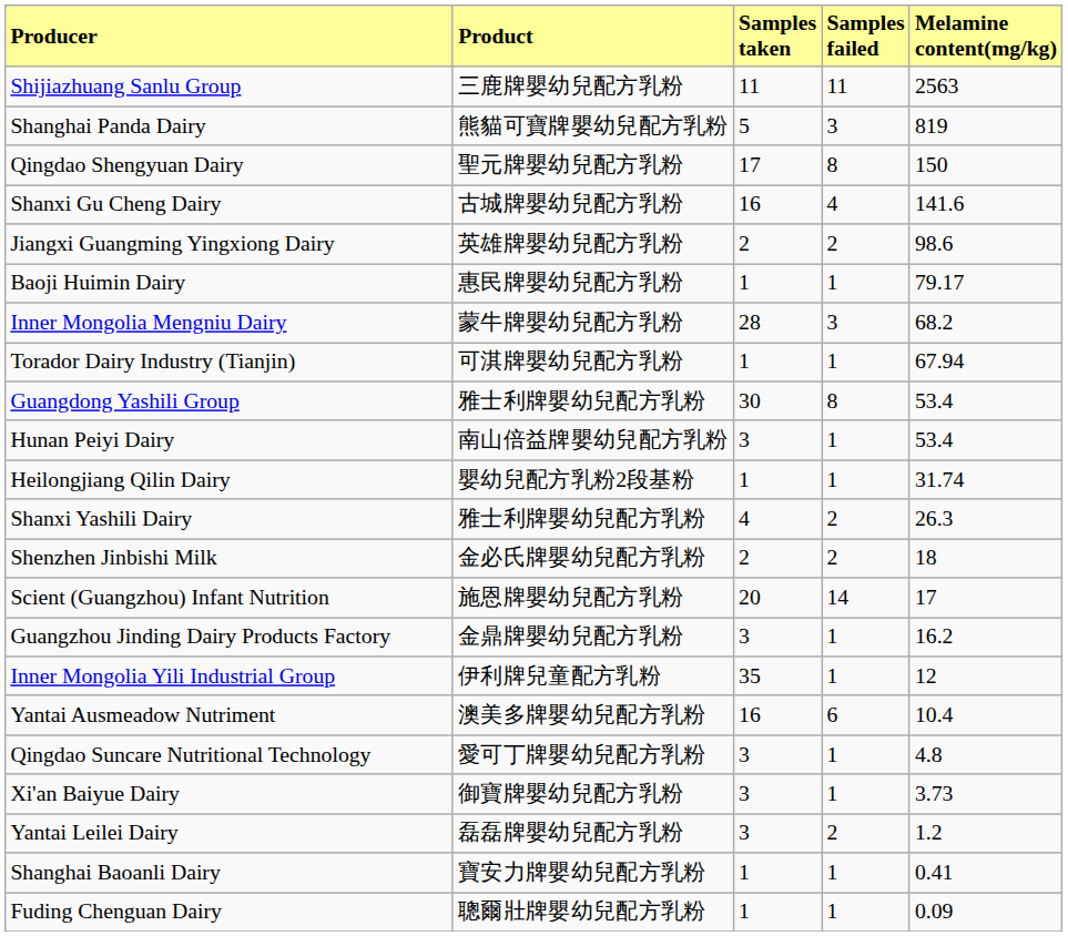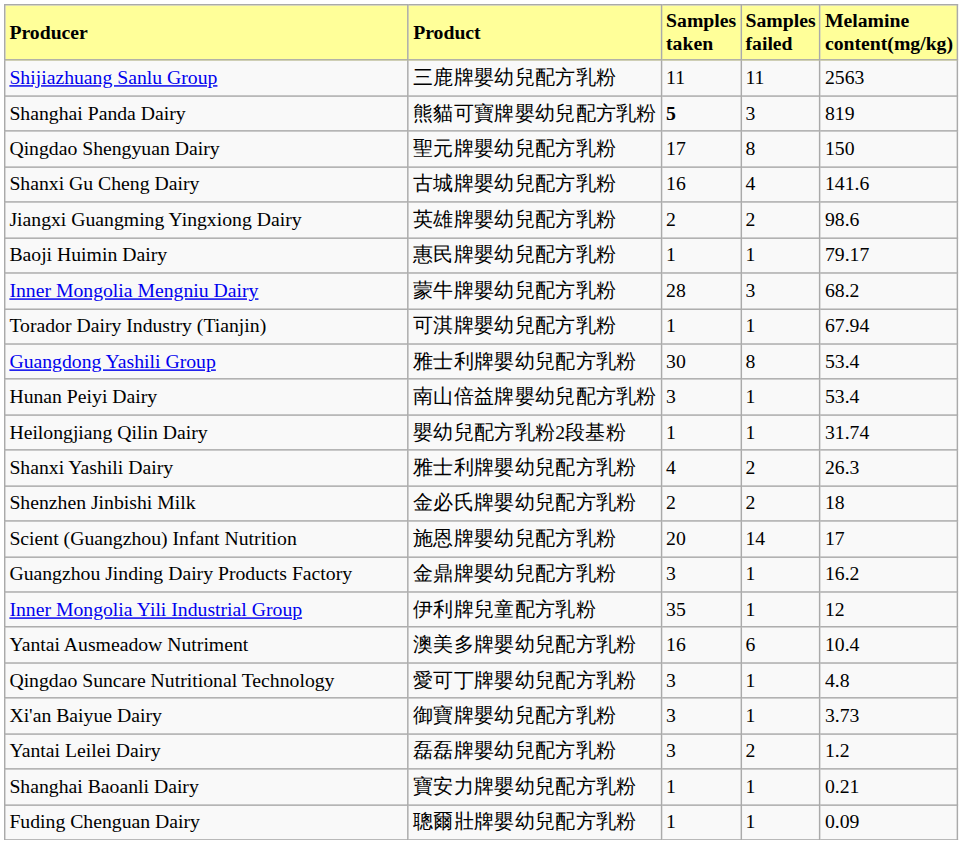 <table class="wikitable sortable" style="font-size: 85%">
 <tr style="background-color:#FFFF99;font-weight:bold">
 <td style="width:20em">Producer</td>
 <td>Product</td>
 <td>Samples<br> taken</td>
 <td>Samples<br> failed</td>
 <td>Melamine<br> content(mg/kg)</td>
 </tr>
 <tr>
 <td><a href='#'>Shijiazhuang Sanlu Group</a></td>
 <td>三鹿牌嬰幼兒配方乳粉</td>
 <td>11</td>
 <td>11</td>
 <td>2563</td>
 </tr>
 <tr>
 <td>Shanghai Panda Dairy</td>
 <td>熊貓可寶牌嬰幼兒配方乳粉</td>
-<td>5</td>
+<td><strong>5</strong></td>
 <td>3</td>
 <td>819</td>
 </tr>
 <tr>
 <td>Qingdao Shengyuan Dairy</td>
 <td>聖元牌嬰幼兒配方乳粉</td>
 <td>17</td>
 <td>8</td>
 <td>150</td>
 </tr>
 <tr>
 <td>Shanxi Gu Cheng Dairy</td>
 <td>古城牌嬰幼兒配方乳粉</td>
 <td>16</td>
 <td>4</td>
 <td>141.6</td>
 </tr>
 <tr>
 <td>Jiangxi Guangming Yingxiong Dairy</td>
 <td>英雄牌嬰幼兒配方乳粉</td>
 <td>2</td>
 <td>2</td>
 <td>98.6</td>
 </tr>
 <tr>
 <td>Baoji Huimin Dairy</td>
 <td>惠民牌嬰幼兒配方乳粉</td>
 <td>1</td>
 <td>1</td>
 <td>79.17</td>
 </tr>
 <tr>
 <td><a href='#'>Inner Mongolia Mengniu Dairy</a></td>
 <td>蒙牛牌嬰幼兒配方乳粉</td>
 <td>28</td>
 <td>3</td>
 <td>68.2</td>
 </tr>
 <tr>
 <td>Torador Dairy Industry (Tianjin)</td>
 <td>可淇牌嬰幼兒配方乳粉</td>
 <td>1</td>
 <td>1</td>
 <td>67.94</td>
 </tr>
 <tr>
 <td><a href='#'>Guangdong Yashili Group</a></td>
 <td>雅士利牌嬰幼兒配方乳粉</td>
 <td>30</td>
 <td>8</td>
 <td>53.4</td>
 </tr>
 <tr>
 <td>Hunan Peiyi Dairy</td>
 <td>南山倍益牌嬰幼兒配方乳粉</td>
 <td>3</td>
 <td>1</td>
 <td>53.4</td>
 </tr>
 <tr>
 <td>Heilongjiang Qilin Dairy</td>
 <td>嬰幼兒配方乳粉2段基粉</td>
 <td>1</td>
 <td>1</td>
 <td>31.74</td>
 </tr>
 <tr>
 <td>Shanxi Yashili Dairy</td>
 <td>雅士利牌嬰幼兒配方乳粉</td>
 <td>4</td>
 <td>2</td>
 <td>26.3</td>
 </tr>
 <tr>
 <td>Shenzhen Jinbishi Milk</td>
 <td>金必氏牌嬰幼兒配方乳粉</td>
 <td>2</td>
 <td>2</td>
 <td>18</td>
 </tr>
 <tr>
 <td>Scient (Guangzhou) Infant Nutrition</td>
 <td>施恩牌嬰幼兒配方乳粉</td>
 <td>20</td>
 <td>14</td>
 <td>17</td>
 </tr>
 <tr>
 <td>Guangzhou Jinding Dairy Products Factory</td>
 <td>金鼎牌嬰幼兒配方乳粉</td>
 <td>3</td>
 <td>1</td>
 <td>16.2</td>
 </tr>
 <tr>
 <td><a href='#'>Inner Mongolia Yili Industrial Group</a></td>
 <td>伊利牌兒童配方乳粉</td>
 <td>35</td>
 <td>1</td>
 <td>12</td>
 </tr>
 <tr>
 <td>Yantai Ausmeadow Nutriment</td>
 <td>澳美多牌嬰幼兒配方乳粉</td>
 <td>16</td>
 <td>6</td>
 <td>10.4</td>
 </tr>
 <tr>
 <td>Qingdao Suncare Nutritional Technology</td>
 <td>愛可丁牌嬰幼兒配方乳粉</td>
 <td>3</td>
 <td>1</td>
 <td>4.8</td>
 </tr>
 <tr>
 <td>Xi'an Baiyue Dairy</td>
 <td>御寶牌嬰幼兒配方乳粉</td>
 <td>3</td>
 <td>1</td>
 <td>3.73</td>
 </tr>
 <tr>
 <td>Yantai Leilei Dairy</td>
 <td>磊磊牌嬰幼兒配方乳粉</td>
 <td>3</td>
 <td>2</td>
 <td>1.2</td>
 </tr>
 <tr>
 <td>Shanghai Baoanli Dairy</td>
 <td>寶安力牌嬰幼兒配方乳粉</td>
 <td>1</td>
 <td>1</td>
-<td>0.41</td>
+<td>0.21</td>
 </tr>
 <tr>
 <td>Fuding Chenguan Dairy</td>
 <td>聰爾壯牌嬰幼兒配方乳粉</td>
 <td>1</td>
 <td>1</td>
 <td>0.09</td>
 </tr>
 </table>
